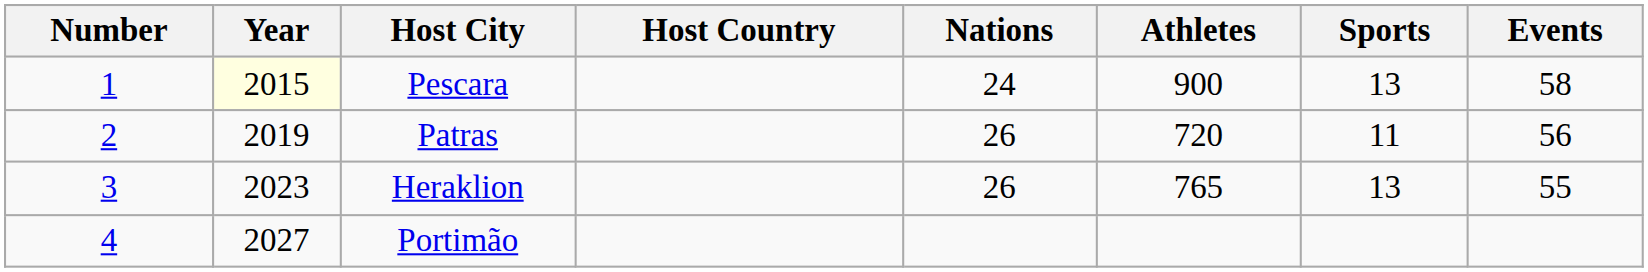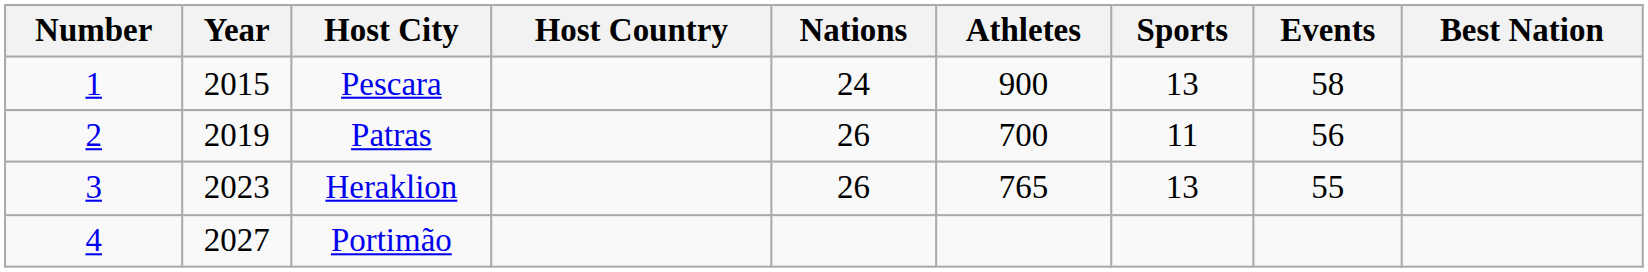 <table class="wikitable" style="text-align:center" width="90%">
 <tr>
 <th>Number</th>
 <th>Year</th>
 <th>Host City</th>
 <th>Host Country</th>
 <th>Nations</th>
 <th>Athletes</th>
 <th>Sports</th>
 <th>Events</th>
+<th>Best Nation</th>
 </tr>
 <tr>
 <td><a href='#'>1</a></td>
-<td style="background: lightyellow;">2015</td>
+<td>2015</td>
 <td><a href='#'>Pescara</a></td>
 <td align=left></td>
 <td>24</td>
 <td>900</td>
 <td>13</td>
 <td>58</td>
+<td align=left></td>
 </tr>
 <tr>
 <td><a href='#'>2</a></td>
 <td>2019</td>
 <td><a href='#'>Patras</a></td>
 <td align=left></td>
 <td>26</td>
-<td>720</td>
+<td>700</td>
 <td>11</td>
 <td>56</td>
+<td align=left></td>
 </tr>
 <tr>
 <td><a href='#'>3</a></td>
 <td>2023</td>
 <td><a href='#'>Heraklion</a></td>
 <td align=left></td>
 <td>26</td>
 <td>765</td>
 <td>13</td>
 <td>55</td>
+<td align=left></td>
 </tr>
 <tr>
 <td><a href='#'>4</a></td>
 <td>2027</td>
 <td><a href='#'>Portimão</a></td>
 <td align=left></td>
 <td></td>
 <td></td>
 <td></td>
 <td></td>
+<td></td>
 </tr>
 </table>
